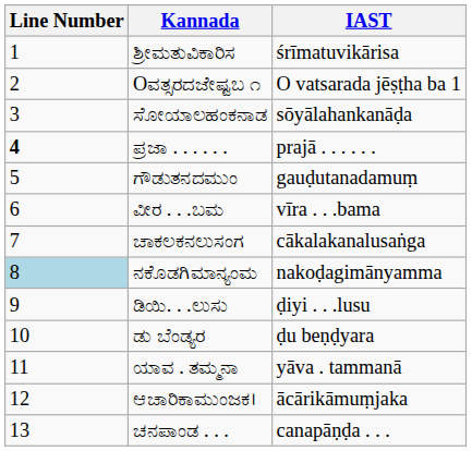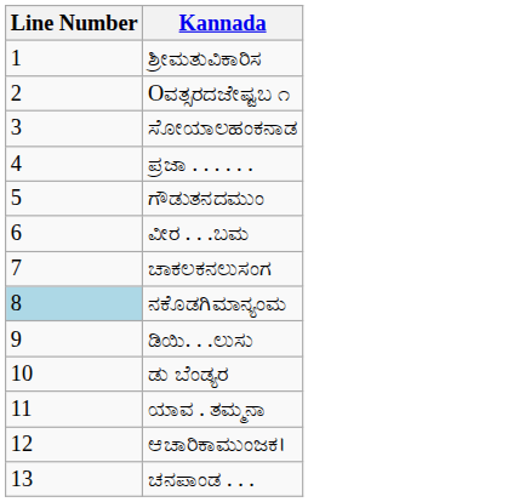 <table class="wikitable">
 <tr>
 <th>Line Number</th>
 <th><a href='#'>Kannada</a></th>
-<th><a href='#'>IAST</a></th>
 </tr>
 <tr>
 <td>1</td>
 <td>ಶ್ರೀಮತುವಿಕಾರಿಸ</td>
-<td>śrīmatuvikārisa</td>
 </tr>
 <tr>
 <td>2</td>
 <td>Oವತ್ಸರದಜೇಷ್ಟಬ ೧</td>
-<td>O vatsarada jēṣṭha ba 1</td>
 </tr>
 <tr>
 <td>3</td>
 <td>ಸೋಯಾಲಹಂಕನಾಡ</td>
-<td>sōyālahankanāḍa</td>
 </tr>
 <tr>
-<td><strong>4</strong></td>
+<td>4</td>
 <td>ಪ್ರಜಾ . . . . . .</td>
-<td>prajā . . . . . .</td>
 </tr>
 <tr>
 <td>5</td>
 <td>ಗೌಡುತನದಮುಂ</td>
-<td>gauḍutanadamuṃ</td>
 </tr>
 <tr>
 <td>6</td>
 <td>ವೀರ . . .ಬಮ</td>
-<td>vīra . . .bama</td>
 </tr>
 <tr>
 <td>7</td>
 <td>ಚಾಕಲಕನಲುಸಂಗ</td>
-<td>cākalakanalusaṅga</td>
 </tr>
 <tr>
 <td style="background: lightblue;">8</td>
 <td>ನಕೊಡಗಿಮಾನ್ಯಂಮ</td>
-<td>nakoḍagimānyamma</td>
 </tr>
 <tr>
 <td>9</td>
 <td>ಡಿಯಿ. . .ಲುಸು</td>
-<td>ḍiyi . . .lusu</td>
 </tr>
 <tr>
 <td>10</td>
 <td>ಡು ಬೆಂಡ್ಯರ</td>
-<td>ḍu beṇḍyara</td>
 </tr>
 <tr>
 <td>11</td>
 <td>ಯಾವ . ತಮ್ಮನಾ</td>
-<td>yāva . tammanā</td>
 </tr>
 <tr>
 <td>12</td>
 <td>ಆಚಾರಿಕಾಮುಂಜಕ।</td>
-<td>ācārikāmuṃjaka</td>
 </tr>
 <tr>
 <td>13</td>
 <td>ಚನಪಾಂಡ . . .</td>
-<td>canapāṇḍa . . .</td>
 </tr>
 </table>
